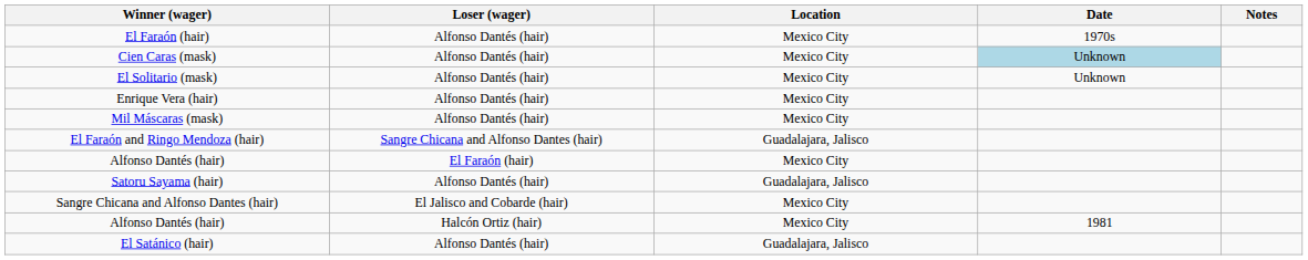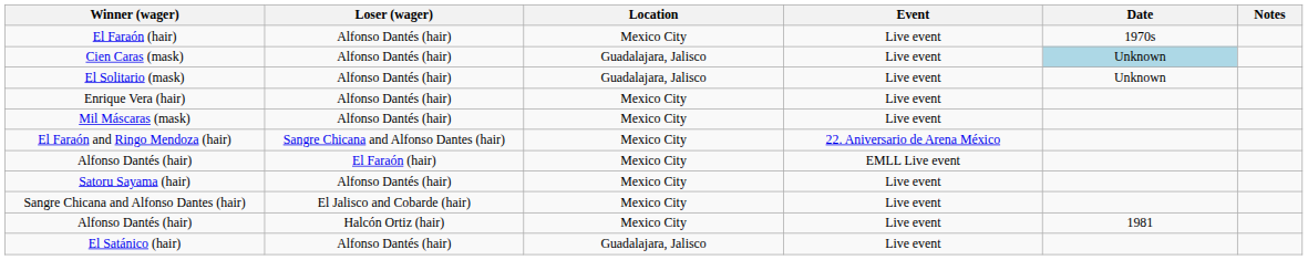 <table class="wikitable sortable" width=100%  style="text-align: center">
 <tr>
 <th width=20% scope="col">Winner (wager)</th>
 <th width=20% scope="col">Loser (wager)</th>
 <th width=20% scope="col">Location</th>
+<th width=20% scope="col">Event</th>
 <th width=15% scope="col">Date</th>
 <th class="unsortable" width=5% scope="col">Notes</th>
 </tr>
 <tr>
 <td><a href='#'>El Faraón</a> (hair)</td>
 <td>Alfonso Dantés (hair)</td>
 <td>Mexico City</td>
+<td>Live event</td>
 <td>1970s</td>
 <td> </td>
 </tr>
 <tr>
 <td><a href='#'>Cien Caras</a> (mask)</td>
 <td>Alfonso Dantés (hair)</td>
-<td>Mexico City</td>
+<td>Guadalajara, Jalisco</td>
+<td>Live event</td>
 <td style="background: lightblue;">Unknown</td>
 <td> </td>
 </tr>
 <tr>
 <td><a href='#'>El Solitario</a> (mask)</td>
 <td>Alfonso Dantés (hair)</td>
-<td>Mexico City</td>
+<td>Guadalajara, Jalisco</td>
+<td>Live event</td>
 <td>Unknown</td>
 <td> </td>
 </tr>
 <tr>
 <td>Enrique Vera (hair)</td>
 <td>Alfonso Dantés (hair)</td>
 <td>Mexico City</td>
+<td>Live event</td>
 <td></td>
 <td></td>
 </tr>
 <tr>
 <td><a href='#'>Mil Máscaras</a> (mask)</td>
 <td>Alfonso Dantés (hair)</td>
 <td>Mexico City</td>
+<td>Live event</td>
 <td></td>
 <td></td>
 </tr>
 <tr>
 <td><a href='#'>El Faraón</a> and <a href='#'>Ringo Mendoza</a> (hair)</td>
 <td><a href='#'>Sangre Chicana</a> and Alfonso Dantes (hair)</td>
-<td>Guadalajara, Jalisco</td>
+<td>Mexico City</td>
+<td><a href='#'>22. Aniversario de Arena México</a></td>
 <td></td>
 <td></td>
 </tr>
 <tr>
 <td>Alfonso Dantés (hair)</td>
 <td><a href='#'>El Faraón</a> (hair)</td>
 <td>Mexico City</td>
+<td>EMLL Live event</td>
 <td></td>
 <td></td>
 </tr>
 <tr>
 <td><a href='#'>Satoru Sayama</a> (hair)</td>
 <td>Alfonso Dantés (hair)</td>
-<td>Guadalajara, Jalisco</td>
+<td>Mexico City</td>
+<td>Live event</td>
 <td></td>
 <td> </td>
 </tr>
 <tr>
 <td>Sangre Chicana and Alfonso Dantes (hair)</td>
 <td>El Jalisco and Cobarde (hair)</td>
 <td>Mexico City</td>
+<td>Live event</td>
 <td></td>
 <td> </td>
 </tr>
 <tr>
 <td>Alfonso Dantés (hair)</td>
 <td>Halcón Ortiz (hair)</td>
 <td>Mexico City</td>
+<td>Live event</td>
 <td>1981</td>
 <td> </td>
 </tr>
 <tr>
 <td><a href='#'>El Satánico</a> (hair)</td>
 <td>Alfonso Dantés (hair)</td>
 <td>Guadalajara, Jalisco</td>
+<td>Live event</td>
 <td></td>
 <td></td>
 </tr>
 </table>
